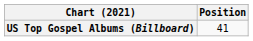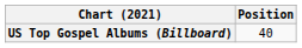 <table class="wikitable plainrowheaders" style="text-align:center">
 <tr>
 <th scope="col">Chart (2021)</th>
 <th scope="col">Position</th>
 </tr>
 <tr>
 <th scope="row">US Top Gospel Albums (<em>Billboard</em>)</th>
-<td>41</td>
+<td>40</td>
 </tr>
 </table>
